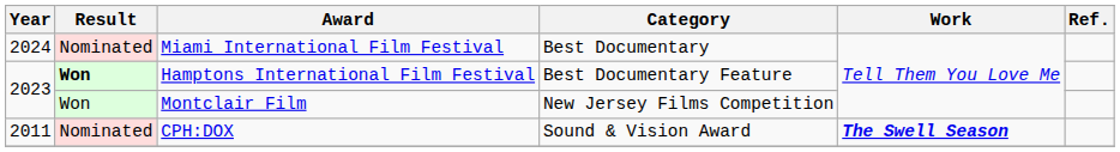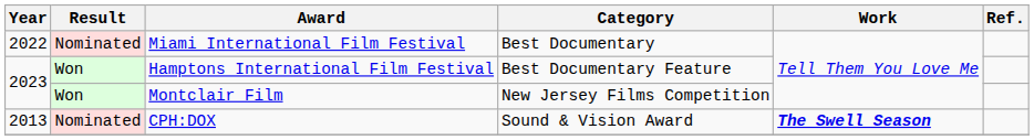 <table class="wikitable">
 <tr>
 <th>Year</th>
 <th>Result</th>
 <th>Award</th>
 <th>Category</th>
 <th>Work</th>
 <th>Ref.</th>
 </tr>
 <tr>
-<td>2024</td>
+<td>2022</td>
 <td style="background: #ffdddd">Nominated</td>
 <td><a href='#'>Miami International Film Festival</a></td>
 <td>Best Documentary</td>
 <td rowspan="3"><em><a href='#'>Tell Them You Love Me</a></em></td>
 <td></td>
 </tr>
 <tr>
 <td rowspan="2">2023</td>
-<td style="background: #ddffdd"><strong>Won</strong></td>
+<td style="background: #ddffdd">Won</td>
 <td><a href='#'>Hamptons International Film Festival</a></td>
 <td>Best Documentary Feature</td>
 <td></td>
 </tr>
 <tr>
 <td style="background: #ddffdd">Won</td>
 <td><a href='#'>Montclair Film</a></td>
 <td>New Jersey Films Competition</td>
 <td></td>
 </tr>
 <tr>
-<td>2011</td>
+<td>2013</td>
 <td style="background: #ffdddd">Nominated</td>
 <td><a href='#'>CPH:DOX</a></td>
 <td>Sound & Vision Award</td>
 <td><strong><em><a href='#'>The Swell Season</a></em></strong></td>
 <td></td>
 </tr>
 <tr>
 </tr>
 </table>
